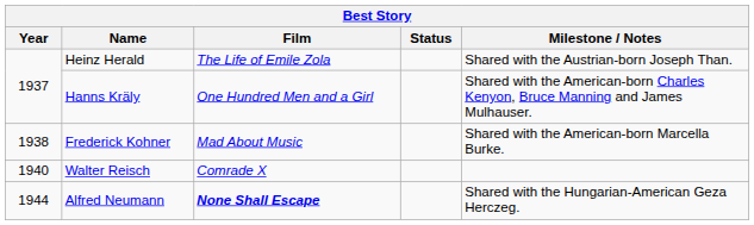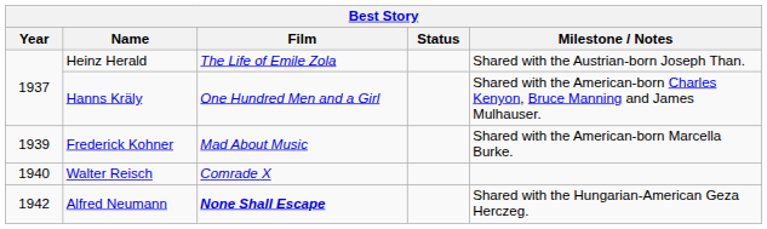 <table class="wikitable" style="text-align: left">
 <tr>
 <th colspan=6 style="text-align:center;"><a href='#'>Best Story</a></th>
 </tr>
 <tr>
 <th style="width:075px;">Year</th>
 <th style="width:200px;">Name</th>
 <th style="width:350px;">Film</th>
 <th style="width:075px;">Status</th>
 <th style="width:500px;">Milestone / Notes</th>
 </tr>
 <tr>
 <td style="text-align: center" rowspan=2>1937</td>
 <td>Heinz Herald</td>
 <td><em><a href='#'>The Life of Emile Zola</a></em></td>
 <td></td>
 <td>Shared with the Austrian-born Joseph Than.</td>
 </tr>
 <tr>
 <td><a href='#'>Hanns Kräly</a></td>
 <td><em><a href='#'>One Hundred Men and a Girl</a></em></td>
 <td></td>
 <td>Shared with the American-born <a href='#'>Charles Kenyon</a>, <a href='#'>Bruce Manning</a> and James Mulhauser.</td>
 </tr>
 <tr>
-<td style="text-align: center">1938</td>
+<td style="text-align: center">1939</td>
 <td><a href='#'>Frederick Kohner</a></td>
 <td><em><a href='#'>Mad About Music</a></em></td>
 <td></td>
 <td>Shared with the American-born Marcella Burke.</td>
 </tr>
 <tr>
 <td style="text-align: center">1940</td>
 <td><a href='#'>Walter Reisch</a></td>
 <td><em><a href='#'>Comrade X</a></em></td>
 <td></td>
 <td></td>
 </tr>
 <tr>
-<td style="text-align: center">1944</td>
+<td style="text-align: center">1942</td>
 <td><a href='#'>Alfred Neumann</a></td>
 <td><strong><em><a href='#'>None Shall Escape</a></em></strong></td>
 <td></td>
 <td>Shared with the Hungarian-American Geza Herczeg.</td>
 </tr>
 </table>
